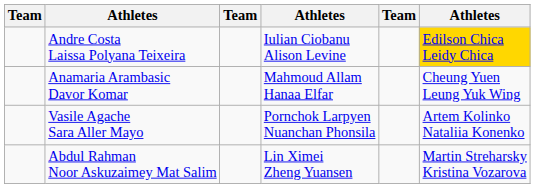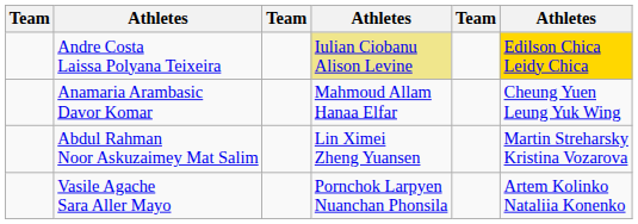 <table class=wikitable style="text-align:left">
 <tr>
 <th>Team</th>
 <th>Athletes</th>
 <th>Team</th>
 <th>Athletes</th>
 <th>Team</th>
 <th>Athletes</th>
 </tr>
 <tr>
 <td valign=top></td>
 <td align=left><a href='#'>Andre Costa</a><br><a href='#'>Laissa Polyana Teixeira</a></td>
 <td valign=top></td>
-<td align=left><a href='#'>Iulian Ciobanu</a><br><a href='#'>Alison Levine</a></td>
+<td align=left style="background: khaki;"><a href='#'>Iulian Ciobanu</a><br><a href='#'>Alison Levine</a></td>
 <td valign=top></td>
 <td align=left style="background: gold;"><a href='#'>Edilson Chica</a><br><a href='#'>Leidy Chica</a></td>
 </tr>
 <tr>
 <td valign=top></td>
 <td align=left><a href='#'>Anamaria Arambasic</a><br><a href='#'>Davor Komar</a></td>
 <td valign=top></td>
 <td align=left><a href='#'>Mahmoud Allam</a><br><a href='#'>Hanaa Elfar</a></td>
 <td valign=top></td>
 <td align=left><a href='#'>Cheung Yuen</a><br><a href='#'>Leung Yuk Wing</a></td>
 </tr>
 <tr>
 <td valign=top></td>
+<td align=left><a href='#'>Abdul Rahman</a><br><a href='#'>Noor Askuzaimey Mat Salim</a></td>
+<td valign=top></td>
+<td align=left><a href='#'>Lin Ximei</a><br><a href='#'>Zheng Yuansen</a></td>
+<td valign=top></td>
+<td align=left><a href='#'>Martin Streharsky</a><br><a href='#'>Kristina Vozarova</a></td>
+</tr>
+<tr>
+<td valign=top></td>
 <td align=left><a href='#'>Vasile Agache</a><br><a href='#'>Sara Aller Mayo </a></td>
 <td valign=top></td>
 <td align=left><a href='#'>Pornchok Larpyen</a><br><a href='#'>Nuanchan Phonsila</a></td>
 <td valign=top></td>
 <td align=left><a href='#'>Artem Kolinko</a><br><a href='#'>Nataliia Konenko</a></td>
 </tr>
-<tr>
-<td valign=top></td>
-<td align=left><a href='#'>Abdul Rahman</a><br><a href='#'>Noor Askuzaimey Mat Salim</a></td>
-<td valign=top></td>
-<td align=left><a href='#'>Lin Ximei</a><br><a href='#'>Zheng Yuansen</a></td>
-<td valign=top></td>
-<td align=left><a href='#'>Martin Streharsky</a><br><a href='#'>Kristina Vozarova</a></td>
-</tr>
 </table>
